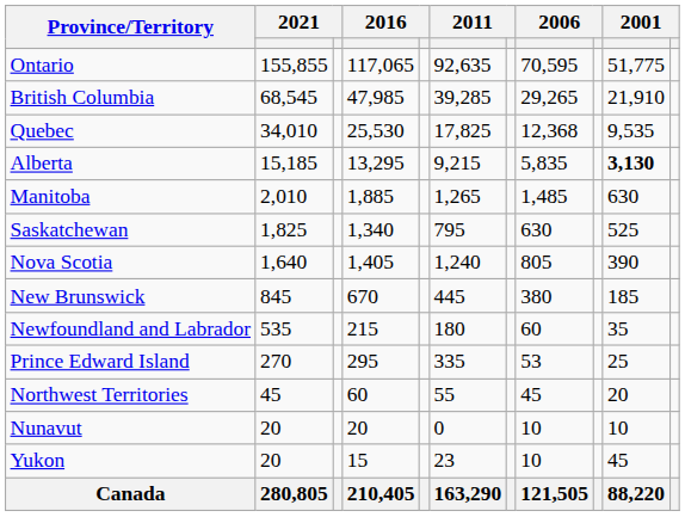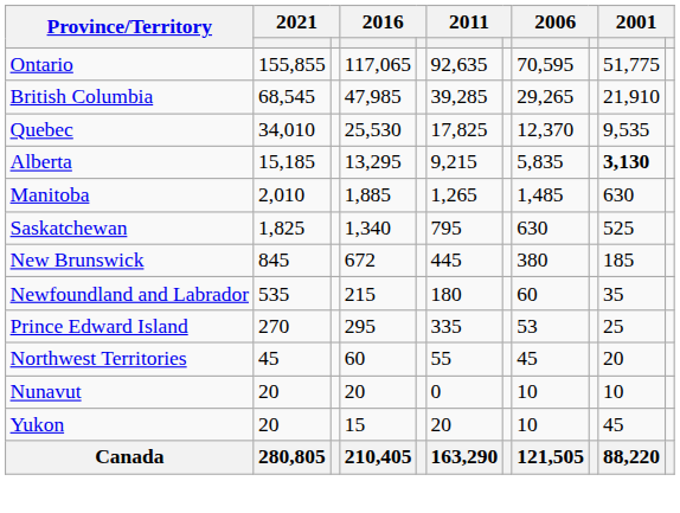 <table class="wikitable sortable">
 <tr>
 <th rowspan="2"><a href='#'>Province/Territory</a></th>
 <th colspan="2">2021</th>
 <th colspan="2">2016</th>
 <th colspan="2">2011</th>
 <th colspan="2">2006</th>
 <th colspan="2">2001</th>
 </tr>
 <tr>
 <th><a href='#'></a></th>
 <th></th>
 <th></th>
 <th></th>
 <th></th>
 <th></th>
 <th></th>
 <th></th>
 <th></th>
 <th></th>
 </tr>
 <tr>
 <td> <a href='#'>Ontario</a></td>
 <td>155,855</td>
 <td></td>
 <td>117,065</td>
 <td></td>
 <td>92,635</td>
 <td></td>
 <td>70,595</td>
 <td></td>
 <td>51,775</td>
 <td></td>
 </tr>
 <tr>
 <td> <a href='#'>British Columbia</a></td>
 <td>68,545</td>
 <td></td>
 <td>47,985</td>
 <td></td>
 <td>39,285</td>
 <td></td>
 <td>29,265</td>
 <td></td>
 <td>21,910</td>
 <td></td>
 </tr>
 <tr>
 <td> <a href='#'>Quebec</a></td>
 <td>34,010</td>
 <td></td>
 <td>25,530</td>
 <td></td>
 <td>17,825</td>
 <td></td>
-<td>12,368</td>
+<td>12,370</td>
 <td></td>
 <td>9,535</td>
 <td></td>
 </tr>
 <tr>
 <td> <a href='#'>Alberta</a></td>
 <td>15,185</td>
 <td></td>
 <td>13,295</td>
 <td></td>
 <td>9,215</td>
 <td></td>
 <td>5,835</td>
 <td></td>
 <td><strong>3,130</strong></td>
 <td></td>
 </tr>
 <tr>
 <td> <a href='#'>Manitoba</a></td>
 <td>2,010</td>
 <td></td>
 <td>1,885</td>
 <td></td>
 <td>1,265</td>
 <td></td>
 <td>1,485</td>
 <td></td>
 <td>630</td>
 <td></td>
 </tr>
 <tr>
 <td> <a href='#'>Saskatchewan</a></td>
 <td>1,825</td>
 <td></td>
 <td>1,340</td>
 <td></td>
 <td>795</td>
 <td></td>
 <td>630</td>
 <td></td>
 <td>525</td>
 <td></td>
 </tr>
 <tr>
-<td> <a href='#'>Nova Scotia</a></td>
-<td>1,640</td>
-<td></td>
-<td>1,405</td>
-<td></td>
-<td>1,240</td>
-<td></td>
-<td>805</td>
-<td></td>
-<td>390</td>
-<td></td>
-</tr>
-<tr>
 <td> <a href='#'>New Brunswick</a></td>
 <td>845</td>
 <td></td>
-<td>670</td>
+<td>672</td>
 <td></td>
 <td>445</td>
 <td></td>
 <td>380</td>
 <td></td>
 <td>185</td>
 <td></td>
 </tr>
 <tr>
 <td> <a href='#'>Newfoundland and Labrador</a></td>
 <td>535</td>
 <td></td>
 <td>215</td>
 <td></td>
 <td>180</td>
 <td></td>
 <td>60</td>
 <td></td>
 <td>35</td>
 <td></td>
 </tr>
 <tr>
 <td> <a href='#'>Prince Edward Island</a></td>
 <td>270</td>
 <td></td>
 <td>295</td>
 <td></td>
 <td>335</td>
 <td></td>
 <td>53</td>
 <td></td>
 <td>25</td>
 <td></td>
 </tr>
 <tr>
 <td> <a href='#'>Northwest Territories</a></td>
 <td>45</td>
 <td></td>
 <td>60</td>
 <td></td>
 <td>55</td>
 <td></td>
 <td>45</td>
 <td></td>
 <td>20</td>
 <td></td>
 </tr>
 <tr>
 <td> <a href='#'>Nunavut</a></td>
 <td>20</td>
 <td></td>
 <td>20</td>
 <td></td>
 <td>0</td>
 <td></td>
 <td>10</td>
 <td></td>
 <td>10</td>
 <td></td>
 </tr>
 <tr>
 <td> <a href='#'>Yukon</a></td>
 <td>20</td>
 <td></td>
 <td>15</td>
 <td></td>
-<td>23</td>
+<td>20</td>
 <td></td>
 <td>10</td>
 <td></td>
 <td>45</td>
 <td></td>
 </tr>
 <tr>
 <th> Canada</th>
 <th>280,805</th>
 <th></th>
 <th>210,405</th>
 <th></th>
 <th>163,290</th>
 <th></th>
 <th>121,505</th>
 <th></th>
 <th>88,220</th>
 <th></th>
 </tr>
 </table>
